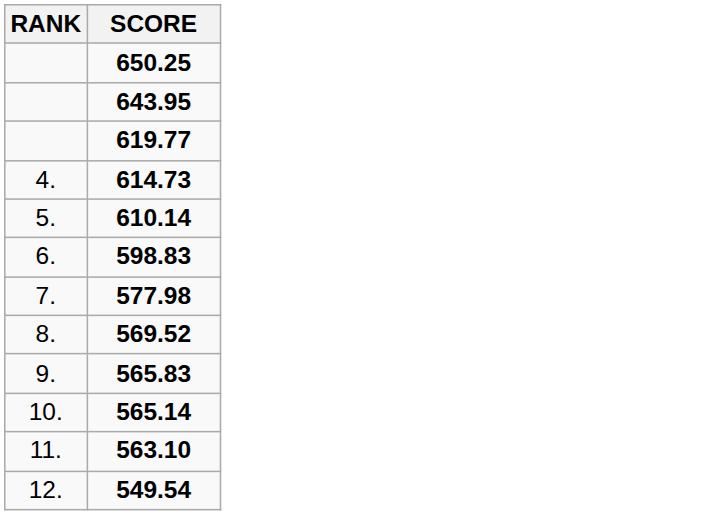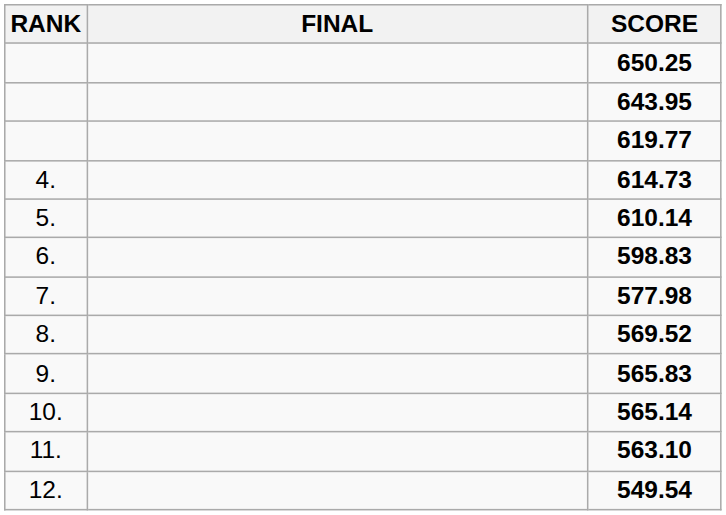 <table class="wikitable">
 <tr>
 <th>RANK</th>
+<th style="width: 20em">FINAL</th>
 <th style="width: 5em">SCORE</th>
 </tr>
 <tr>
 <td align="center"></td>
+<td></td>
 <td align="center"><strong>650.25</strong></td>
 </tr>
 <tr>
 <td align="center"></td>
+<td></td>
 <td align="center"><strong>643.95</strong></td>
 </tr>
 <tr>
 <td align="center"></td>
+<td></td>
 <td align="center"><strong>619.77</strong></td>
 </tr>
 <tr>
 <td align="center">4.</td>
+<td></td>
 <td align="center"><strong>614.73</strong></td>
 </tr>
 <tr>
 <td align="center">5.</td>
+<td></td>
 <td align="center"><strong>610.14</strong></td>
 </tr>
 <tr>
 <td align="center">6.</td>
+<td></td>
 <td align="center"><strong>598.83</strong></td>
 </tr>
 <tr>
 <td align="center">7.</td>
+<td></td>
 <td align="center"><strong>577.98</strong></td>
 </tr>
 <tr>
 <td align="center">8.</td>
+<td></td>
 <td align="center"><strong>569.52</strong></td>
 </tr>
 <tr>
 <td align="center">9.</td>
+<td></td>
 <td align="center"><strong>565.83</strong></td>
 </tr>
 <tr>
 <td align="center">10.</td>
+<td></td>
 <td align="center"><strong>565.14</strong></td>
 </tr>
 <tr>
 <td align="center">11.</td>
+<td></td>
 <td align="center"><strong>563.10</strong></td>
 </tr>
 <tr>
 <td align="center">12.</td>
+<td></td>
 <td align="center"><strong>549.54</strong></td>
 </tr>
 </table>
